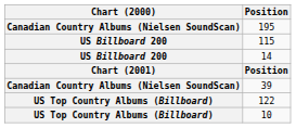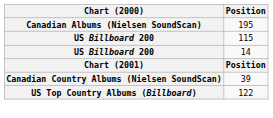 <table class="wikitable plainrowheaders" style="text-align:center;">
 <tr>
 <th>Chart (2000)</th>
 <th>Position</th>
 </tr>
 <tr>
-<th scope="row">Canadian Country Albums (Nielsen SoundScan)</th>
+<th scope="row">Canadian Albums (Nielsen SoundScan)</th>
 <td>195</td>
 </tr>
 <tr>
 <th scope="row">US <em>Billboard</em> 200</th>
 <td>115</td>
 </tr>
 <tr>
 <th scope="row">US <em>Billboard</em> 200</th>
 <td>14</td>
 </tr>
 <tr>
 <th>Chart (2001)</th>
 <th>Position</th>
 </tr>
 <tr>
 <th scope="row">Canadian Country Albums (Nielsen SoundScan)</th>
 <td>39</td>
 </tr>
 <tr>
 <th scope="row">US Top Country Albums (<em>Billboard</em>)</th>
 <td>122</td>
 </tr>
-<tr>
-<th scope="row">US Top Country Albums (<em>Billboard</em>)</th>
-<td>10</td>
-</tr>
 </table>
